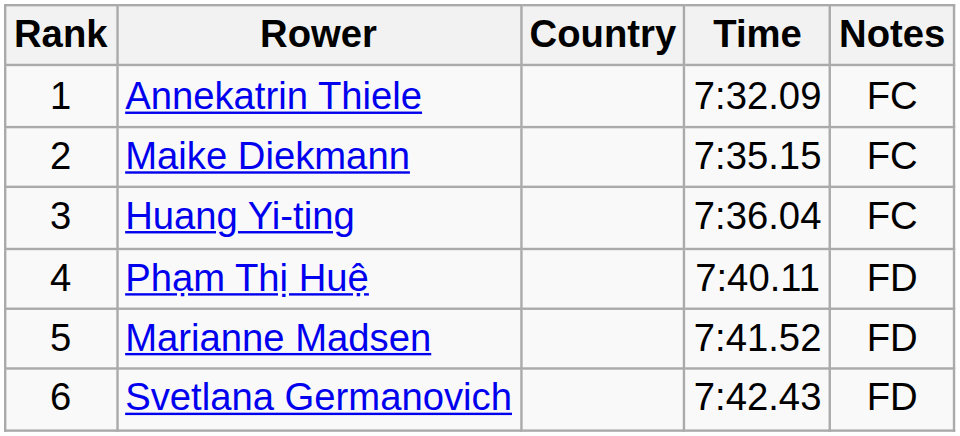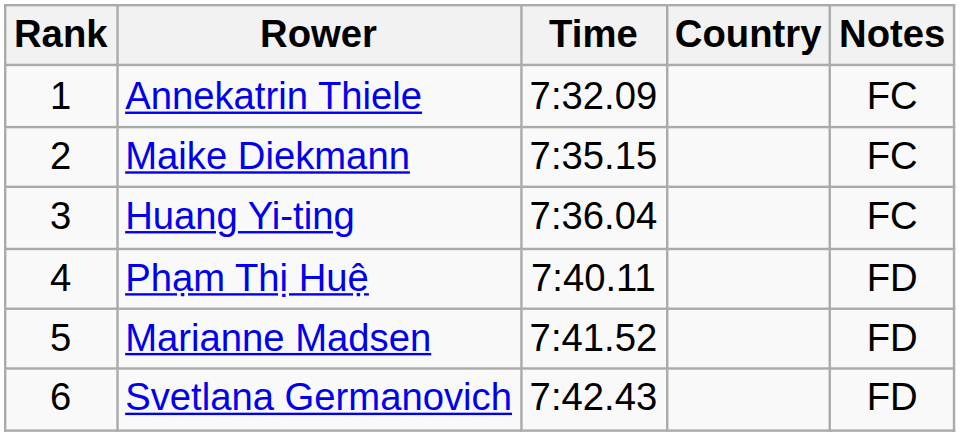 <table class="wikitable" style="text-align:center">
 <tr>
 <th>Rank</th>
 <th>Rower</th>
+<th>Time</th>
 <th>Country</th>
-<th>Time</th>
 <th>Notes</th>
 </tr>
 <tr>
 <td>1</td>
 <td align="left"><a href='#'>Annekatrin Thiele</a></td>
+<td>7:32.09</td>
 <td align="left"></td>
-<td>7:32.09</td>
 <td>FC</td>
 </tr>
 <tr>
 <td>2</td>
 <td align="left"><a href='#'>Maike Diekmann</a></td>
+<td>7:35.15</td>
 <td align="left"></td>
-<td>7:35.15</td>
 <td>FC</td>
 </tr>
 <tr>
 <td>3</td>
 <td align="left"><a href='#'>Huang Yi-ting</a></td>
+<td>7:36.04</td>
 <td align="left"></td>
-<td>7:36.04</td>
 <td>FC</td>
 </tr>
 <tr>
 <td>4</td>
 <td align="left"><a href='#'>Phạm Thị Huệ</a></td>
+<td>7:40.11</td>
 <td align="left"></td>
-<td>7:40.11</td>
 <td>FD</td>
 </tr>
 <tr>
 <td>5</td>
 <td align="left"><a href='#'>Marianne Madsen</a></td>
+<td>7:41.52</td>
 <td align="left"></td>
-<td>7:41.52</td>
 <td>FD</td>
 </tr>
 <tr>
 <td>6</td>
 <td align="left"><a href='#'>Svetlana Germanovich</a></td>
+<td>7:42.43</td>
 <td align="left"></td>
-<td>7:42.43</td>
 <td>FD</td>
 </tr>
 </table>
